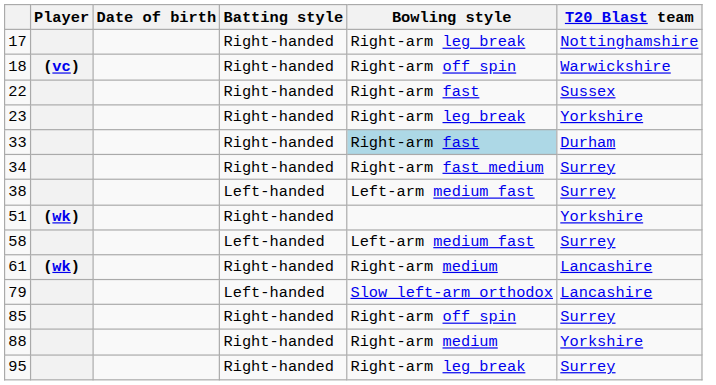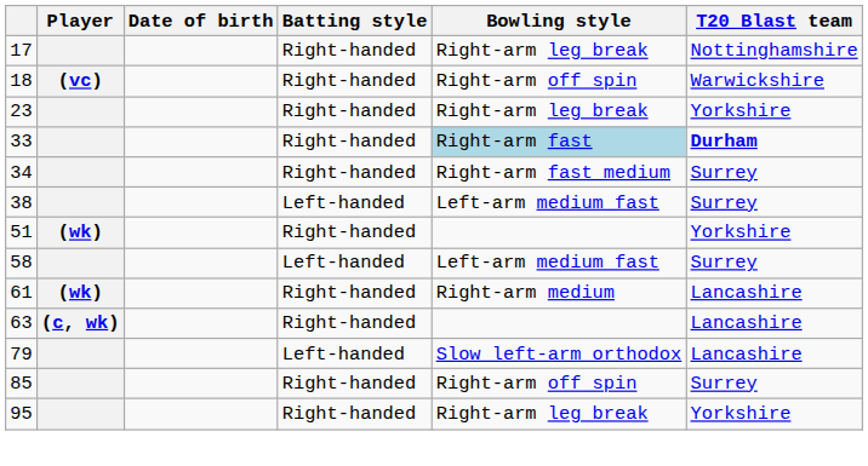 <table class="wikitable sortable plainrowheaders">
 <tr>
 <th scope=col></th>
 <th scope=col>Player</th>
 <th scope=col>Date of birth</th>
 <th scope=col>Batting style</th>
 <th scope=col>Bowling style</th>
 <th scope=col><a href='#'>T20 Blast</a> team</th>
 </tr>
 <tr>
 <td>17</td>
 <th scope=row></th>
 <td></td>
 <td>Right-handed</td>
 <td>Right-arm <a href='#'>leg break</a></td>
 <td><a href='#'>Nottinghamshire</a></td>
 </tr>
 <tr>
 <td>18</td>
 <th scope=row> (<a href='#'>vc</a>)</th>
 <td></td>
 <td>Right-handed</td>
 <td>Right-arm <a href='#'>off spin</a></td>
 <td><a href='#'>Warwickshire</a></td>
 </tr>
 <tr>
-<td>22</td>
-<th scope=row></th>
-<td></td>
-<td>Right-handed</td>
-<td>Right-arm <a href='#'>fast</a></td>
-<td><a href='#'>Sussex</a></td>
-</tr>
-<tr>
 <td>23</td>
 <th scope=row></th>
 <td></td>
 <td>Right-handed</td>
 <td>Right-arm <a href='#'>leg break</a></td>
 <td><a href='#'>Yorkshire</a></td>
 </tr>
 <tr>
 <td>33</td>
 <th scope=row></th>
 <td></td>
 <td>Right-handed</td>
 <td style="background: lightblue;">Right-arm <a href='#'>fast</a></td>
-<td><a href='#'>Durham</a></td>
+<td><strong><a href='#'>Durham</a></strong></td>
 </tr>
 <tr>
 <td>34</td>
 <th scope=row></th>
 <td></td>
 <td>Right-handed</td>
 <td>Right-arm <a href='#'>fast medium</a></td>
 <td><a href='#'>Surrey</a></td>
 </tr>
 <tr>
 <td>38</td>
 <th scope=row></th>
 <td></td>
 <td>Left-handed</td>
 <td>Left-arm <a href='#'>medium fast</a></td>
 <td><a href='#'>Surrey</a></td>
 </tr>
 <tr>
 <td>51</td>
 <th scope=row> (<a href='#'>wk</a>)</th>
 <td></td>
 <td>Right-handed</td>
 <td></td>
 <td><a href='#'>Yorkshire</a></td>
 </tr>
 <tr>
 <td>58</td>
 <th scope=row></th>
 <td></td>
 <td>Left-handed</td>
 <td>Left-arm <a href='#'>medium fast</a></td>
 <td><a href='#'>Surrey</a></td>
 </tr>
 <tr>
 <td>61</td>
 <th scope=row> (<a href='#'>wk</a>)</th>
 <td></td>
 <td>Right-handed</td>
 <td>Right-arm <a href='#'>medium</a></td>
 <td><a href='#'>Lancashire</a></td>
 </tr>
 <tr>
+<td>63</td>
+<th scope=row> (<a href='#'>c</a>, <a href='#'>wk</a>)</th>
+<td></td>
+<td>Right-handed</td>
+<td></td>
+<td><a href='#'>Lancashire</a></td>
+</tr>
+<tr>
 <td>79</td>
 <th scope=row></th>
 <td></td>
 <td>Left-handed</td>
 <td><a href='#'>Slow left-arm orthodox</a></td>
 <td><a href='#'>Lancashire</a></td>
 </tr>
 <tr>
 <td>85</td>
 <th scope=row></th>
 <td></td>
 <td>Right-handed</td>
 <td>Right-arm <a href='#'>off spin</a></td>
 <td><a href='#'>Surrey</a></td>
 </tr>
 <tr>
-<td>88</td>
-<th scope=row></th>
-<td></td>
-<td>Right-handed</td>
-<td>Right-arm <a href='#'>medium</a></td>
-<td><a href='#'>Yorkshire</a></td>
-</tr>
-<tr>
 <td>95</td>
 <th scope=row></th>
 <td></td>
 <td>Right-handed</td>
 <td>Right-arm <a href='#'>leg break</a></td>
-<td><a href='#'>Surrey</a></td>
+<td><a href='#'>Yorkshire</a></td>
 </tr>
 </table>
